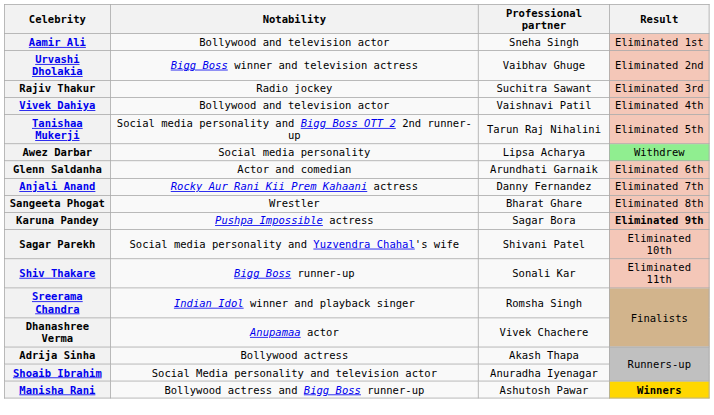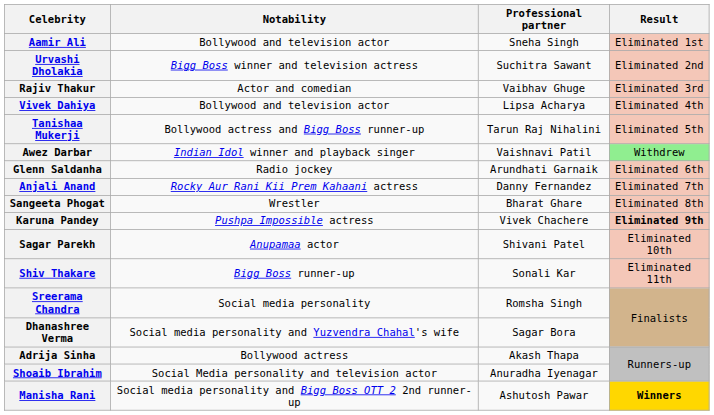 <table class="wikitable" style="text-align:center;">
 <tr>
 <th>Celebrity</th>
 <th><strong>Notability</strong></th>
 <th>Professional partner</th>
 <th>Result</th>
 </tr>
 <tr>
 <th><a href='#'>Aamir Ali</a></th>
 <td>Bollywood and television actor</td>
 <td>Sneha Singh</td>
 <td style="background:#f4c7b8">Eliminated 1st</td>
 </tr>
 <tr>
 <th><a href='#'>Urvashi Dholakia</a></th>
 <td><a href='#'><em>Bigg Boss</em></a> winner and television actress</td>
-<td>Vaibhav Ghuge</td>
+<td>Suchitra Sawant</td>
 <td style="background:#f4c7b8">Eliminated 2nd</td>
 </tr>
 <tr>
 <th>Rajiv Thakur</th>
-<td>Radio jockey</td>
-<td>Suchitra Sawant</td>
+<td>Actor and comedian</td>
+<td>Vaibhav Ghuge</td>
 <td style="background:#f4c7b8">Eliminated 3rd</td>
 </tr>
 <tr>
 <th><a href='#'>Vivek Dahiya</a></th>
 <td>Bollywood and television actor</td>
-<td>Vaishnavi Patil</td>
+<td>Lipsa Acharya</td>
 <td style="background:#f4c7b8">Eliminated 4th</td>
 </tr>
 <tr>
 <th><a href='#'>Tanishaa Mukerji</a></th>
-<td>Social media personality and <a href='#'><em>Bigg Boss OTT 2</em></a> 2nd runner-up</td>
+<td>Bollywood actress and <a href='#'><em>Bigg Boss</em></a> runner-up</td>
 <td>Tarun Raj Nihalini</td>
 <td style="background:#f4c7b8">Eliminated 5th</td>
 </tr>
 <tr>
 <th>Awez Darbar </th>
-<td>Social media personality</td>
-<td>Lipsa Acharya</td>
+<td><a href='#'><em>Indian Idol</em></a> winner and playback singer</td>
+<td>Vaishnavi Patil</td>
 <td bgcolor=lightgreen>Withdrew</td>
 </tr>
 <tr>
 <th>Glenn Saldanha </th>
-<td>Actor and comedian</td>
+<td>Radio jockey</td>
 <td>Arundhati Garnaik</td>
 <td style="background:#f4c7b8">Eliminated 6th</td>
 </tr>
 <tr>
 <th><a href='#'>Anjali Anand</a></th>
 <td><em><a href='#'>Rocky Aur Rani Kii Prem Kahaani</a></em> actress</td>
 <td>Danny Fernandez</td>
 <td style="background:#f4c7b8">Eliminated 7th</td>
 </tr>
 <tr>
 <th>Sangeeta Phogat</th>
 <td>Wrestler</td>
 <td>Bharat Ghare</td>
 <td style="background:#f4c7b8">Eliminated 8th</td>
 </tr>
 <tr>
 <th>Karuna Pandey</th>
 <td><em><a href='#'>Pushpa Impossible</a></em> actress</td>
-<td>Sagar Bora</td>
+<td>Vivek Chachere</td>
 <td style="background:#f4c7b8"><strong>Eliminated 9th</strong></td>
 </tr>
 <tr>
 <th>Sagar Parekh </th>
-<td>Social media personality and <a href='#'>Yuzvendra Chahal</a>'s wife</td>
+<td><em><a href='#'>Anupamaa</a></em> actor</td>
 <td>Shivani Patel</td>
 <td style="background:#f4c7b8">Eliminated 10th</td>
 </tr>
 <tr>
 <th><a href='#'>Shiv Thakare</a></th>
 <td><a href='#'><em>Bigg Boss</em></a> runner-up</td>
 <td>Sonali Kar</td>
 <td style="background:#f4c7b8">Eliminated 11th</td>
 </tr>
 <tr>
 <th><a href='#'>Sreerama Chandra</a></th>
-<td><a href='#'><em>Indian Idol</em></a> winner and playback singer</td>
+<td>Social media personality</td>
 <td>Romsha Singh</td>
 <td rowspan="2" bgcolor="tan">Finalists</td>
 </tr>
 <tr>
 <th>Dhanashree Verma </th>
-<td><em><a href='#'>Anupamaa</a></em> actor</td>
-<td>Vivek Chachere</td>
+<td>Social media personality and <a href='#'>Yuzvendra Chahal</a>'s wife</td>
+<td>Sagar Bora</td>
 </tr>
 <tr>
 <th>Adrija Sinha</th>
 <td>Bollywood actress</td>
 <td>Akash Thapa</td>
 <td rowspan="2" bgcolor="silver">Runners-up</td>
 </tr>
 <tr>
 <th><a href='#'>Shoaib Ibrahim</a></th>
 <td>Social Media personality and television actor</td>
 <td>Anuradha Iyenagar</td>
 </tr>
 <tr>
 <th><a href='#'>Manisha Rani</a> </th>
-<td>Bollywood actress and <a href='#'><em>Bigg Boss</em></a> runner-up</td>
+<td>Social media personality and <a href='#'><em>Bigg Boss OTT 2</em></a> 2nd runner-up</td>
 <td>Ashutosh Pawar</td>
 <td Bgcolor=gold><strong>Winners</strong></td>
 </tr>
 </table>
